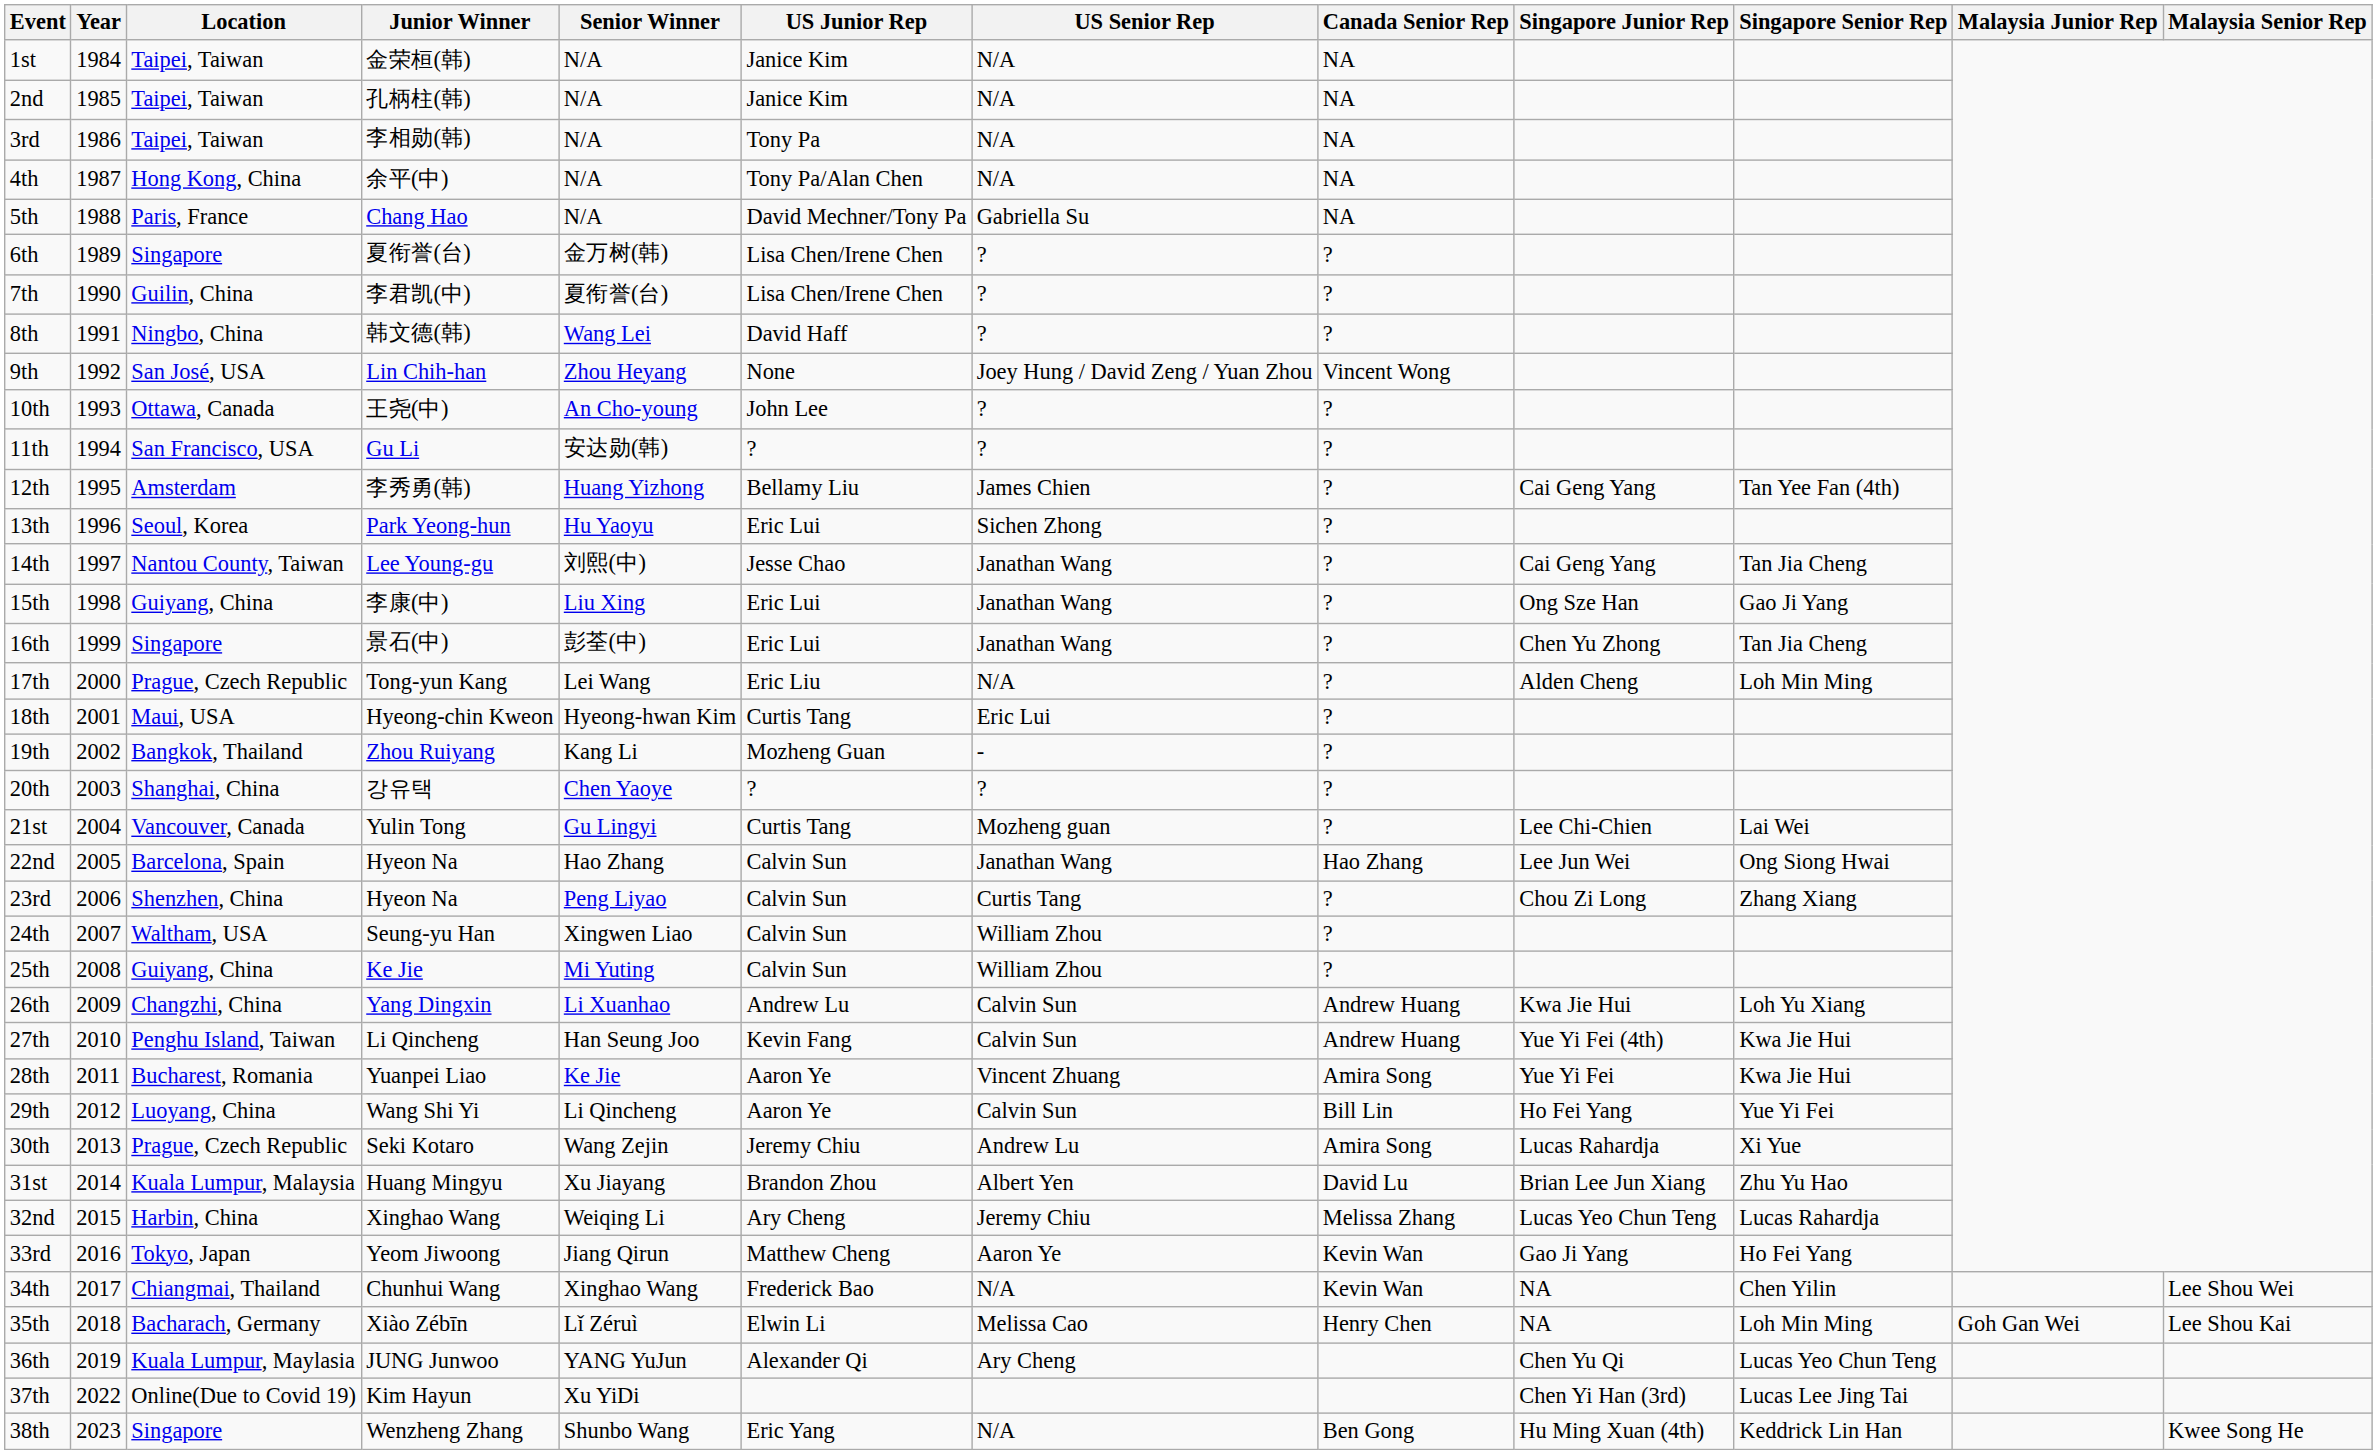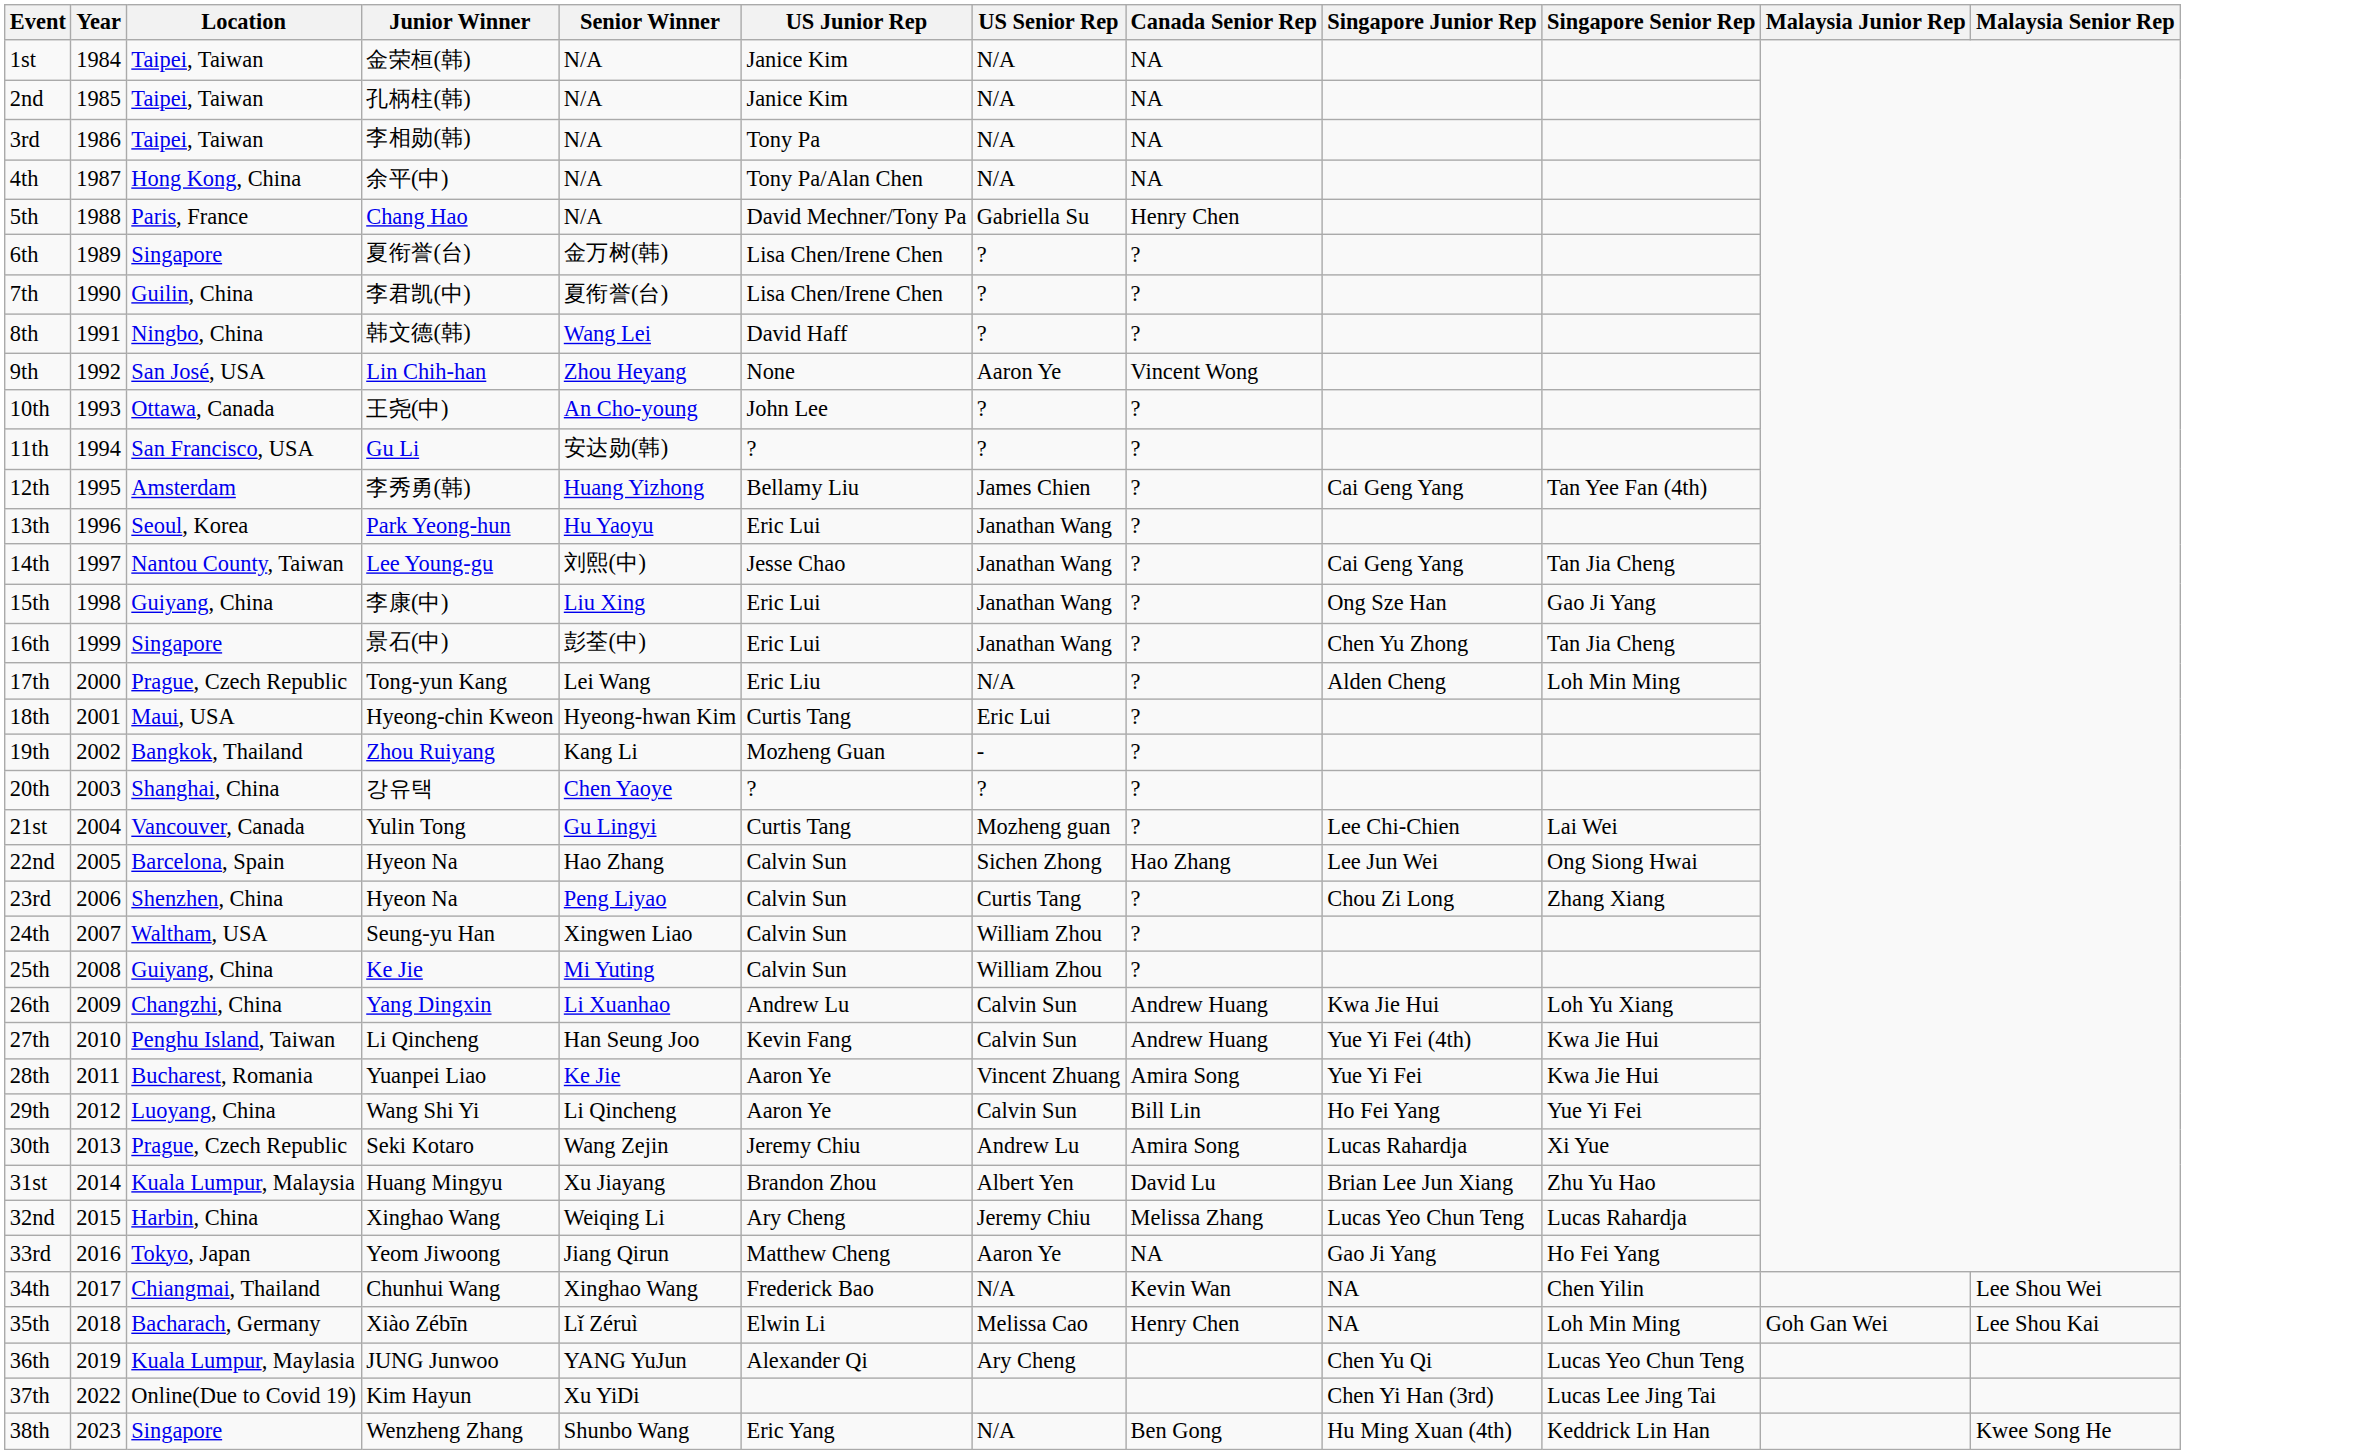 <table class="wikitable">
 <tr>
 <th>Event</th>
 <th>Year</th>
 <th>Location</th>
 <th>Junior Winner</th>
 <th>Senior Winner</th>
 <th>US Junior Rep</th>
 <th>US Senior Rep</th>
 <th>Canada Senior Rep</th>
 <th>Singapore Junior Rep</th>
 <th>Singapore Senior Rep</th>
 <th>Malaysia Junior Rep</th>
 <th>Malaysia Senior Rep</th>
 </tr>
 <tr>
 <td>1st</td>
 <td>1984</td>
 <td><a href='#'>Taipei</a>, Taiwan</td>
 <td>金荣桓(韩)</td>
 <td>N/A</td>
 <td>Janice Kim</td>
 <td>N/A</td>
 <td>NA</td>
 <td></td>
 <td></td>
 </tr>
 <tr>
 <td>2nd</td>
 <td>1985</td>
 <td><a href='#'>Taipei</a>, Taiwan</td>
 <td>孔柄柱(韩)</td>
 <td>N/A</td>
 <td>Janice Kim</td>
 <td>N/A</td>
 <td>NA</td>
 <td></td>
 <td></td>
 </tr>
 <tr>
 <td>3rd</td>
 <td>1986</td>
 <td><a href='#'>Taipei</a>, Taiwan</td>
 <td>李相勋(韩)</td>
 <td>N/A</td>
 <td>Tony Pa</td>
 <td>N/A</td>
 <td>NA</td>
 <td></td>
 <td></td>
 </tr>
 <tr>
 <td>4th</td>
 <td>1987</td>
 <td><a href='#'>Hong Kong</a>, China</td>
 <td>余平(中)</td>
 <td>N/A</td>
 <td>Tony Pa/Alan Chen</td>
 <td>N/A</td>
 <td>NA</td>
 <td></td>
 <td></td>
 </tr>
 <tr>
 <td>5th</td>
 <td>1988</td>
 <td><a href='#'>Paris</a>, France</td>
 <td><a href='#'>Chang Hao</a></td>
 <td>N/A</td>
 <td>David Mechner/Tony Pa</td>
 <td>Gabriella Su</td>
-<td>NA</td>
+<td>Henry Chen</td>
 <td></td>
 <td></td>
 </tr>
 <tr>
 <td>6th</td>
 <td>1989</td>
 <td><a href='#'>Singapore</a></td>
 <td>夏衔誉(台)</td>
 <td>金万树(韩)</td>
 <td>Lisa Chen/Irene Chen</td>
 <td>?</td>
 <td>?</td>
 <td></td>
 <td></td>
 </tr>
 <tr>
 <td>7th</td>
 <td>1990</td>
 <td><a href='#'>Guilin</a>, China</td>
 <td>李君凯(中)</td>
 <td>夏衔誉(台)</td>
 <td>Lisa Chen/Irene Chen</td>
 <td>?</td>
 <td>?</td>
 <td></td>
 <td></td>
 </tr>
 <tr>
 <td>8th</td>
 <td>1991</td>
 <td><a href='#'>Ningbo</a>, China</td>
 <td>韩文德(韩)</td>
 <td><a href='#'>Wang Lei</a></td>
 <td>David Haff</td>
 <td>?</td>
 <td>?</td>
 <td></td>
 <td></td>
 </tr>
 <tr>
 <td>9th</td>
 <td>1992</td>
 <td><a href='#'>San José</a>, USA</td>
 <td><a href='#'>Lin Chih-han</a></td>
 <td><a href='#'>Zhou Heyang</a></td>
 <td>None</td>
-<td>Joey Hung / David Zeng / Yuan Zhou</td>
+<td>Aaron Ye</td>
 <td>Vincent Wong</td>
 <td></td>
 <td></td>
 </tr>
 <tr>
 <td>10th</td>
 <td>1993</td>
 <td><a href='#'>Ottawa</a>, Canada</td>
 <td>王尧(中)</td>
 <td><a href='#'>An Cho-young</a></td>
 <td>John Lee</td>
 <td>?</td>
 <td>?</td>
 <td></td>
 <td></td>
 </tr>
 <tr>
 <td>11th</td>
 <td>1994</td>
 <td><a href='#'>San Francisco</a>, USA</td>
 <td><a href='#'>Gu Li</a></td>
 <td>安达勋(韩)</td>
 <td>?</td>
 <td>?</td>
 <td>?</td>
 <td></td>
 <td></td>
 </tr>
 <tr>
 <td>12th</td>
 <td>1995</td>
 <td><a href='#'>Amsterdam</a></td>
 <td>李秀勇(韩)</td>
 <td><a href='#'>Huang Yizhong</a></td>
 <td>Bellamy Liu</td>
 <td>James Chien</td>
 <td>?</td>
 <td>Cai Geng Yang</td>
 <td>Tan Yee Fan (4th)</td>
 </tr>
 <tr>
 <td>13th</td>
 <td>1996</td>
 <td><a href='#'>Seoul</a>, Korea</td>
 <td><a href='#'>Park Yeong-hun</a></td>
 <td><a href='#'>Hu Yaoyu</a></td>
 <td>Eric Lui</td>
-<td>Sichen Zhong</td>
+<td>Janathan Wang</td>
 <td>?</td>
 <td></td>
 <td></td>
 </tr>
 <tr>
 <td>14th</td>
 <td>1997</td>
 <td><a href='#'>Nantou County</a>, Taiwan</td>
 <td><a href='#'>Lee Young-gu</a></td>
 <td>刘熙(中)</td>
 <td>Jesse Chao</td>
 <td>Janathan Wang</td>
 <td>?</td>
 <td>Cai Geng Yang</td>
 <td>Tan Jia Cheng</td>
 </tr>
 <tr>
 <td>15th</td>
 <td>1998</td>
 <td><a href='#'>Guiyang</a>, China</td>
 <td>李康(中)</td>
 <td><a href='#'>Liu Xing</a></td>
 <td>Eric Lui</td>
 <td>Janathan Wang</td>
 <td>?</td>
 <td>Ong Sze Han</td>
 <td>Gao Ji Yang</td>
 </tr>
 <tr>
 <td>16th</td>
 <td>1999</td>
 <td><a href='#'>Singapore</a></td>
 <td>景石(中)</td>
 <td>彭荃(中)</td>
 <td>Eric Lui</td>
 <td>Janathan Wang</td>
 <td>?</td>
 <td>Chen Yu Zhong</td>
 <td>Tan Jia Cheng</td>
 </tr>
 <tr>
 <td>17th</td>
 <td>2000</td>
 <td><a href='#'>Prague</a>, Czech Republic</td>
 <td>Tong-yun Kang</td>
 <td>Lei Wang</td>
 <td>Eric Liu</td>
 <td>N/A</td>
 <td>?</td>
 <td>Alden Cheng</td>
 <td>Loh Min Ming</td>
 </tr>
 <tr>
 <td>18th</td>
 <td>2001</td>
 <td><a href='#'>Maui</a>, USA</td>
 <td>Hyeong-chin Kweon</td>
 <td>Hyeong-hwan Kim</td>
 <td>Curtis Tang</td>
 <td>Eric Lui</td>
 <td>?</td>
 <td></td>
 <td></td>
 </tr>
 <tr>
 <td>19th</td>
 <td>2002</td>
 <td><a href='#'>Bangkok</a>, Thailand</td>
 <td><a href='#'>Zhou Ruiyang</a></td>
 <td>Kang Li</td>
 <td>Mozheng Guan</td>
 <td>-</td>
 <td>?</td>
 <td></td>
 <td></td>
 </tr>
 <tr>
 <td>20th</td>
 <td>2003</td>
 <td><a href='#'>Shanghai</a>, China</td>
 <td>강유택</td>
 <td><a href='#'>Chen Yaoye</a></td>
 <td>?</td>
 <td>?</td>
 <td>?</td>
 <td></td>
 <td></td>
 </tr>
 <tr>
 <td>21st</td>
 <td>2004</td>
 <td><a href='#'>Vancouver</a>, Canada</td>
 <td>Yulin Tong</td>
 <td><a href='#'>Gu Lingyi</a></td>
 <td>Curtis Tang</td>
 <td>Mozheng guan</td>
 <td>?</td>
 <td>Lee Chi-Chien</td>
 <td>Lai Wei</td>
 </tr>
 <tr>
 <td>22nd</td>
 <td>2005</td>
 <td><a href='#'>Barcelona</a>, Spain</td>
 <td>Hyeon Na</td>
 <td>Hao Zhang</td>
 <td>Calvin Sun</td>
-<td>Janathan Wang</td>
+<td>Sichen Zhong</td>
 <td>Hao Zhang</td>
 <td>Lee Jun Wei</td>
 <td>Ong Siong Hwai</td>
 </tr>
 <tr>
 <td>23rd</td>
 <td>2006</td>
 <td><a href='#'>Shenzhen</a>, China</td>
 <td>Hyeon Na</td>
 <td><a href='#'>Peng Liyao</a></td>
 <td>Calvin Sun</td>
 <td>Curtis Tang</td>
 <td>?</td>
 <td>Chou Zi Long</td>
 <td>Zhang Xiang</td>
 </tr>
 <tr>
 <td>24th</td>
 <td>2007</td>
 <td><a href='#'>Waltham</a>, USA</td>
 <td>Seung-yu Han</td>
 <td>Xingwen Liao</td>
 <td>Calvin Sun</td>
 <td>William Zhou</td>
 <td>?</td>
 <td></td>
 <td></td>
 </tr>
 <tr>
 <td>25th</td>
 <td>2008</td>
 <td><a href='#'>Guiyang</a>, China</td>
 <td><a href='#'>Ke Jie</a></td>
 <td><a href='#'>Mi Yuting</a></td>
 <td>Calvin Sun</td>
 <td>William Zhou</td>
 <td>?</td>
 <td></td>
 <td></td>
 </tr>
 <tr>
 <td>26th</td>
 <td>2009</td>
 <td><a href='#'>Changzhi</a>, China</td>
 <td><a href='#'>Yang Dingxin</a></td>
 <td><a href='#'>Li Xuanhao</a></td>
 <td>Andrew Lu</td>
 <td>Calvin Sun</td>
 <td>Andrew Huang</td>
 <td>Kwa Jie Hui</td>
 <td>Loh Yu Xiang</td>
 </tr>
 <tr>
 <td>27th</td>
 <td>2010</td>
 <td><a href='#'>Penghu Island</a>, Taiwan</td>
 <td>Li Qincheng</td>
 <td>Han Seung Joo</td>
 <td>Kevin Fang</td>
 <td>Calvin Sun</td>
 <td>Andrew Huang</td>
 <td>Yue Yi Fei (4th)</td>
 <td>Kwa Jie Hui</td>
 </tr>
 <tr>
 <td>28th</td>
 <td>2011</td>
 <td><a href='#'>Bucharest</a>, Romania</td>
 <td>Yuanpei Liao</td>
 <td><a href='#'>Ke Jie</a></td>
 <td>Aaron Ye</td>
 <td>Vincent Zhuang</td>
 <td>Amira Song</td>
 <td>Yue Yi Fei</td>
 <td>Kwa Jie Hui</td>
 </tr>
 <tr>
 <td>29th</td>
 <td>2012</td>
 <td><a href='#'>Luoyang</a>, China</td>
 <td>Wang Shi Yi</td>
 <td>Li Qincheng</td>
 <td>Aaron Ye</td>
 <td>Calvin Sun</td>
 <td>Bill Lin</td>
 <td>Ho Fei Yang</td>
 <td>Yue Yi Fei</td>
 </tr>
 <tr>
 <td>30th</td>
 <td>2013</td>
 <td><a href='#'>Prague</a>, Czech Republic</td>
 <td>Seki Kotaro</td>
 <td>Wang Zejin</td>
 <td>Jeremy Chiu</td>
 <td>Andrew Lu</td>
 <td>Amira Song</td>
 <td>Lucas Rahardja</td>
 <td>Xi Yue</td>
 </tr>
 <tr>
 <td>31st</td>
 <td>2014</td>
 <td><a href='#'>Kuala Lumpur</a>, Malaysia</td>
 <td>Huang Mingyu</td>
 <td>Xu Jiayang</td>
 <td>Brandon Zhou</td>
 <td>Albert Yen</td>
 <td>David Lu</td>
 <td>Brian Lee Jun Xiang</td>
 <td>Zhu Yu Hao</td>
 </tr>
 <tr>
 <td>32nd</td>
 <td>2015</td>
 <td><a href='#'>Harbin</a>, China</td>
 <td>Xinghao Wang</td>
 <td>Weiqing Li</td>
 <td>Ary Cheng</td>
 <td>Jeremy Chiu</td>
 <td>Melissa Zhang</td>
 <td>Lucas Yeo Chun Teng</td>
 <td>Lucas Rahardja</td>
 </tr>
 <tr>
 <td>33rd</td>
 <td>2016</td>
 <td><a href='#'>Tokyo</a>, Japan</td>
 <td>Yeom Jiwoong</td>
 <td>Jiang Qirun</td>
 <td>Matthew Cheng</td>
 <td>Aaron Ye</td>
-<td>Kevin Wan</td>
+<td>NA</td>
 <td>Gao Ji Yang</td>
 <td>Ho Fei Yang</td>
 </tr>
 <tr>
 <td>34th</td>
 <td>2017</td>
 <td><a href='#'>Chiangmai</a>, Thailand</td>
 <td>Chunhui Wang</td>
 <td>Xinghao Wang</td>
 <td>Frederick Bao</td>
 <td>N/A</td>
 <td>Kevin Wan</td>
 <td>NA</td>
 <td>Chen Yilin</td>
 <td></td>
 <td>Lee Shou Wei</td>
 </tr>
 <tr>
 <td>35th</td>
 <td>2018</td>
 <td><a href='#'>Bacharach</a>, Germany</td>
 <td>Xiào Zébīn</td>
 <td>Lǐ Zéruì</td>
 <td>Elwin Li</td>
 <td>Melissa Cao</td>
 <td>Henry Chen</td>
 <td>NA</td>
 <td>Loh Min Ming</td>
 <td>Goh Gan Wei</td>
 <td>Lee Shou Kai</td>
 </tr>
 <tr>
 <td>36th</td>
 <td>2019</td>
 <td><a href='#'>Kuala Lumpur</a>, Maylasia</td>
 <td>JUNG Junwoo</td>
 <td>YANG YuJun</td>
 <td>Alexander Qi</td>
 <td>Ary Cheng</td>
 <td></td>
 <td>Chen Yu Qi</td>
 <td>Lucas Yeo Chun Teng</td>
 <td></td>
 <td></td>
 </tr>
 <tr>
 <td>37th</td>
 <td>2022</td>
 <td>Online(Due to Covid 19)</td>
 <td>Kim Hayun</td>
 <td>Xu YiDi</td>
 <td></td>
 <td></td>
 <td></td>
 <td>Chen Yi Han (3rd)</td>
 <td>Lucas Lee Jing Tai</td>
 <td></td>
 <td></td>
 </tr>
 <tr>
 <td>38th</td>
 <td>2023</td>
 <td><a href='#'>Singapore</a></td>
 <td>Wenzheng Zhang</td>
 <td>Shunbo Wang</td>
 <td>Eric Yang</td>
 <td>N/A</td>
 <td>Ben Gong</td>
 <td>Hu Ming Xuan (4th)</td>
 <td>Keddrick Lin Han</td>
 <td></td>
 <td>Kwee Song He</td>
 </tr>
 </table>
